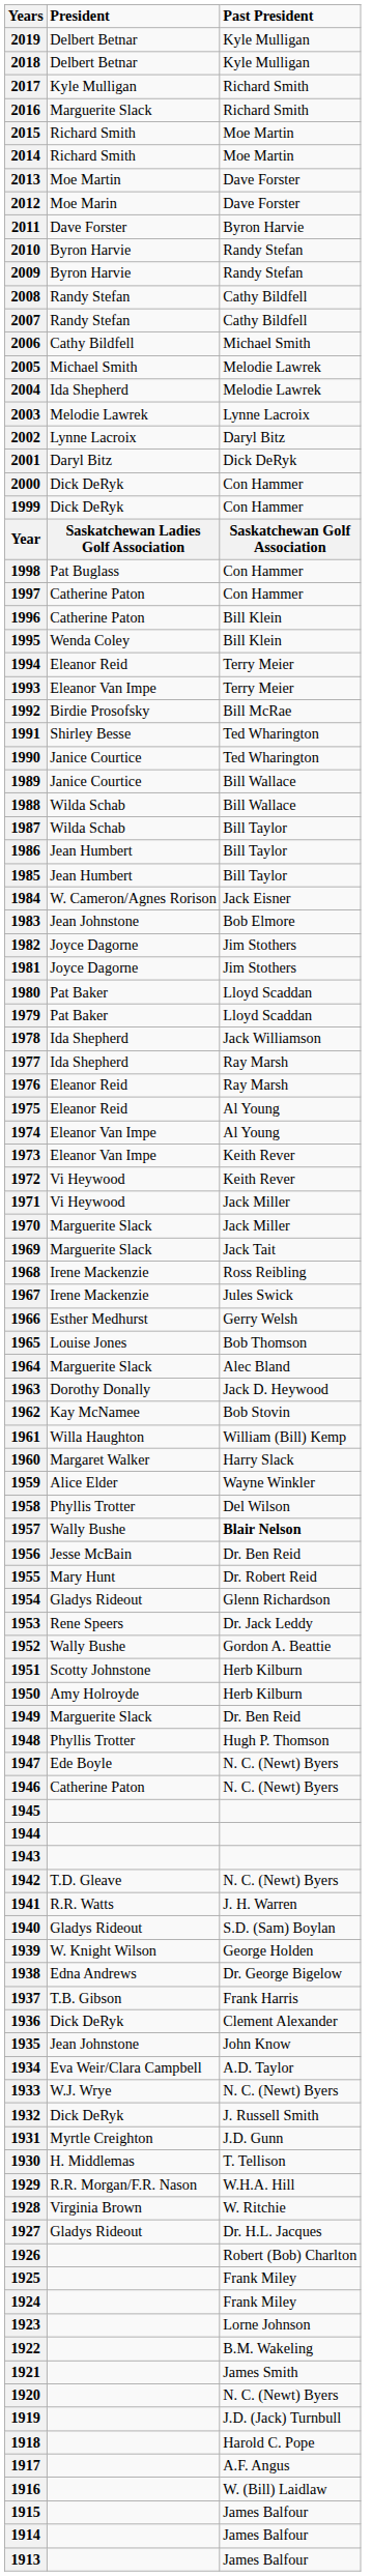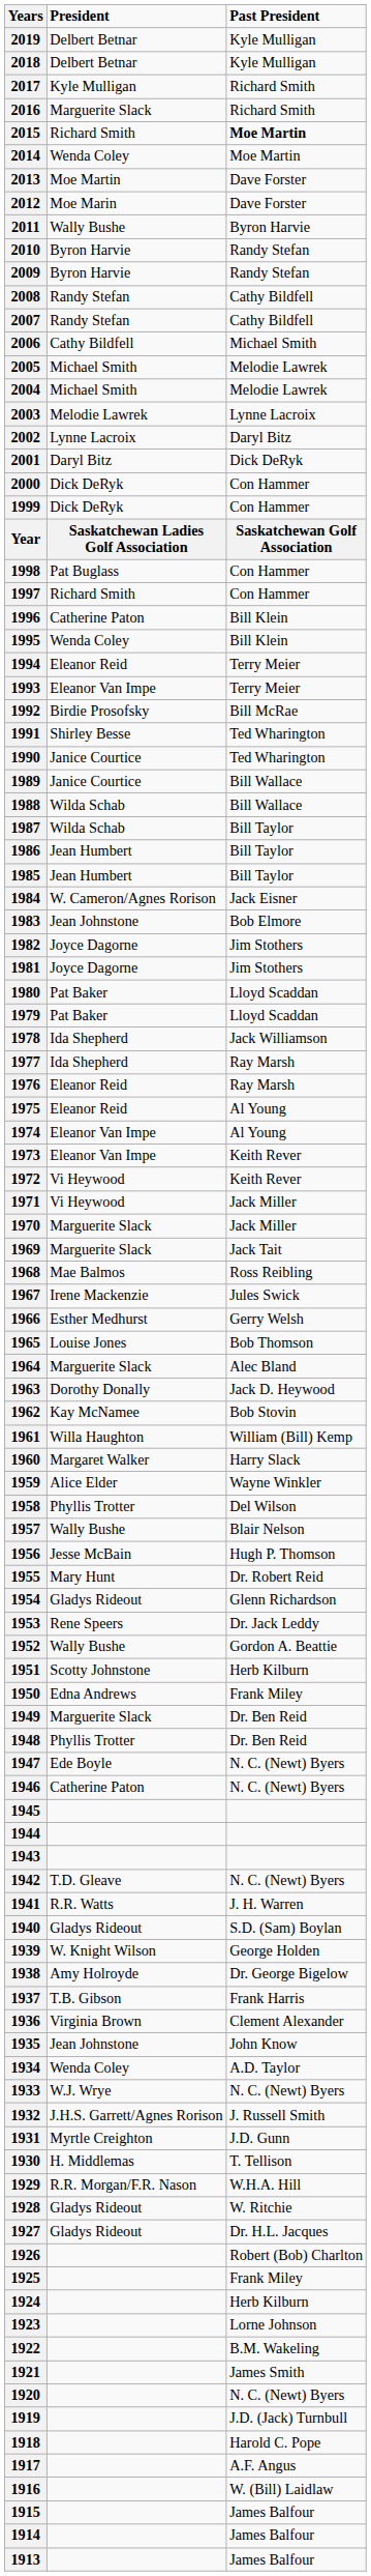 <table class="wikitable">
 <tr>
 <th>Years</th>
 <td><strong>President</strong></td>
 <td><strong>Past President</strong></td>
 </tr>
 <tr>
 <th>2019</th>
 <td>Delbert Betnar</td>
 <td>Kyle Mulligan</td>
 </tr>
 <tr>
 <th>2018</th>
 <td>Delbert Betnar</td>
 <td>Kyle Mulligan</td>
 </tr>
 <tr>
 <th>2017</th>
 <td>Kyle Mulligan</td>
 <td>Richard Smith</td>
 </tr>
 <tr>
 <th>2016</th>
 <td>Marguerite Slack</td>
 <td>Richard Smith</td>
 </tr>
 <tr>
 <th>2015</th>
 <td>Richard Smith</td>
-<td>Moe Martin</td>
+<td><strong>Moe Martin</strong></td>
 </tr>
 <tr>
 <th>2014</th>
-<td>Richard Smith</td>
+<td>Wenda Coley</td>
 <td>Moe Martin</td>
 </tr>
 <tr>
 <th>2013</th>
 <td>Moe Martin</td>
 <td>Dave Forster</td>
 </tr>
 <tr>
 <th>2012</th>
 <td>Moe Marin</td>
 <td>Dave Forster</td>
 </tr>
 <tr>
 <th>2011</th>
-<td>Dave Forster</td>
+<td>Wally Bushe</td>
 <td>Byron Harvie</td>
 </tr>
 <tr>
 <th>2010</th>
 <td>Byron Harvie</td>
 <td>Randy Stefan</td>
 </tr>
 <tr>
 <th>2009</th>
 <td>Byron Harvie</td>
 <td>Randy Stefan</td>
 </tr>
 <tr>
 <th>2008</th>
 <td>Randy Stefan</td>
 <td>Cathy Bildfell</td>
 </tr>
 <tr>
 <th>2007</th>
 <td>Randy Stefan</td>
 <td>Cathy Bildfell</td>
 </tr>
 <tr>
 <th>2006</th>
 <td>Cathy Bildfell</td>
 <td>Michael Smith</td>
 </tr>
 <tr>
 <th>2005</th>
 <td>Michael Smith</td>
 <td>Melodie Lawrek</td>
 </tr>
 <tr>
 <th>2004</th>
-<td>Ida Shepherd</td>
+<td>Michael Smith</td>
 <td>Melodie Lawrek</td>
 </tr>
 <tr>
 <th>2003</th>
 <td>Melodie Lawrek</td>
 <td>Lynne Lacroix</td>
 </tr>
 <tr>
 <th>2002</th>
 <td>Lynne Lacroix</td>
 <td>Daryl Bitz</td>
 </tr>
 <tr>
 <th>2001</th>
 <td>Daryl Bitz</td>
 <td>Dick DeRyk</td>
 </tr>
 <tr>
 <th>2000</th>
 <td>Dick DeRyk</td>
 <td>Con Hammer</td>
 </tr>
 <tr>
 <th>1999</th>
 <td>Dick DeRyk</td>
 <td>Con Hammer</td>
 </tr>
 <tr>
 <th>Year</th>
 <th>Saskatchewan Ladies<br>Golf Association</th>
 <th>Saskatchewan Golf<br>Association</th>
 </tr>
 <tr>
 <th>1998</th>
 <td>Pat Buglass</td>
 <td>Con Hammer</td>
 </tr>
 <tr>
 <th>1997</th>
-<td>Catherine Paton</td>
+<td>Richard Smith</td>
 <td>Con Hammer</td>
 </tr>
 <tr>
 <th>1996</th>
 <td>Catherine Paton</td>
 <td>Bill Klein</td>
 </tr>
 <tr>
 <th>1995</th>
 <td>Wenda Coley</td>
 <td>Bill Klein</td>
 </tr>
 <tr>
 <th>1994</th>
 <td>Eleanor Reid</td>
 <td>Terry Meier</td>
 </tr>
 <tr>
 <th>1993</th>
 <td>Eleanor Van Impe</td>
 <td>Terry Meier</td>
 </tr>
 <tr>
 <th>1992</th>
 <td>Birdie Prosofsky</td>
 <td>Bill McRae</td>
 </tr>
 <tr>
 <th>1991</th>
 <td>Shirley Besse</td>
 <td>Ted Wharington</td>
 </tr>
 <tr>
 <th>1990</th>
 <td>Janice Courtice</td>
 <td>Ted Wharington</td>
 </tr>
 <tr>
 <th>1989</th>
 <td>Janice Courtice</td>
 <td>Bill Wallace</td>
 </tr>
 <tr>
 <th>1988</th>
 <td>Wilda Schab</td>
 <td>Bill Wallace</td>
 </tr>
 <tr>
 <th>1987</th>
 <td>Wilda Schab</td>
 <td>Bill Taylor</td>
 </tr>
 <tr>
 <th>1986</th>
 <td>Jean Humbert</td>
 <td>Bill Taylor</td>
 </tr>
 <tr>
 <th>1985</th>
 <td>Jean Humbert</td>
 <td>Bill Taylor</td>
 </tr>
 <tr>
 <th>1984</th>
 <td>W. Cameron/Agnes Rorison</td>
 <td>Jack Eisner</td>
 </tr>
 <tr>
 <th>1983</th>
 <td>Jean Johnstone</td>
 <td>Bob Elmore</td>
 </tr>
 <tr>
 <th>1982</th>
 <td>Joyce Dagorne</td>
 <td>Jim Stothers</td>
 </tr>
 <tr>
 <th>1981</th>
 <td>Joyce Dagorne</td>
 <td>Jim Stothers</td>
 </tr>
 <tr>
 <th>1980</th>
 <td>Pat Baker</td>
 <td>Lloyd Scaddan</td>
 </tr>
 <tr>
 <th>1979</th>
 <td>Pat Baker</td>
 <td>Lloyd Scaddan</td>
 </tr>
 <tr>
 <th>1978</th>
 <td>Ida Shepherd</td>
 <td>Jack Williamson</td>
 </tr>
 <tr>
 <th>1977</th>
 <td>Ida Shepherd</td>
 <td>Ray Marsh</td>
 </tr>
 <tr>
 <th>1976</th>
 <td>Eleanor Reid</td>
 <td>Ray Marsh</td>
 </tr>
 <tr>
 <th>1975</th>
 <td>Eleanor Reid</td>
 <td>Al Young</td>
 </tr>
 <tr>
 <th>1974</th>
 <td>Eleanor Van Impe</td>
 <td>Al Young</td>
 </tr>
 <tr>
 <th>1973</th>
 <td>Eleanor Van Impe</td>
 <td>Keith Rever</td>
 </tr>
 <tr>
 <th>1972</th>
 <td>Vi Heywood</td>
 <td>Keith Rever</td>
 </tr>
 <tr>
 <th>1971</th>
 <td>Vi Heywood</td>
 <td>Jack Miller</td>
 </tr>
 <tr>
 <th>1970</th>
 <td>Marguerite Slack</td>
 <td>Jack Miller</td>
 </tr>
 <tr>
 <th>1969</th>
 <td>Marguerite Slack</td>
 <td>Jack Tait</td>
 </tr>
 <tr>
 <th>1968</th>
-<td>Irene Mackenzie</td>
+<td>Mae Balmos</td>
 <td>Ross Reibling</td>
 </tr>
 <tr>
 <th>1967</th>
 <td>Irene Mackenzie</td>
 <td>Jules Swick</td>
 </tr>
 <tr>
 <th>1966</th>
 <td>Esther Medhurst</td>
 <td>Gerry Welsh</td>
 </tr>
 <tr>
 <th>1965</th>
 <td>Louise Jones</td>
 <td>Bob Thomson</td>
 </tr>
 <tr>
 <th>1964</th>
 <td>Marguerite Slack</td>
 <td>Alec Bland</td>
 </tr>
 <tr>
 <th>1963</th>
 <td>Dorothy Donally</td>
 <td>Jack D. Heywood</td>
 </tr>
 <tr>
 <th>1962</th>
 <td>Kay McNamee</td>
 <td>Bob Stovin</td>
 </tr>
 <tr>
 <th>1961</th>
 <td>Willa Haughton</td>
 <td>William (Bill) Kemp</td>
 </tr>
 <tr>
 <th>1960</th>
 <td>Margaret Walker</td>
 <td>Harry Slack</td>
 </tr>
 <tr>
 <th>1959</th>
 <td>Alice Elder</td>
 <td>Wayne Winkler</td>
 </tr>
 <tr>
 <th>1958</th>
 <td>Phyllis Trotter</td>
 <td>Del Wilson</td>
 </tr>
 <tr>
 <th>1957</th>
 <td>Wally Bushe</td>
-<td><strong>Blair Nelson</strong></td>
+<td>Blair Nelson</td>
 </tr>
 <tr>
 <th>1956</th>
 <td>Jesse McBain</td>
-<td>Dr. Ben Reid</td>
+<td>Hugh P. Thomson</td>
 </tr>
 <tr>
 <th>1955</th>
 <td>Mary Hunt</td>
 <td>Dr. Robert Reid</td>
 </tr>
 <tr>
 <th>1954</th>
 <td>Gladys Rideout</td>
 <td>Glenn Richardson</td>
 </tr>
 <tr>
 <th>1953</th>
 <td>Rene Speers</td>
 <td>Dr. Jack Leddy</td>
 </tr>
 <tr>
 <th>1952</th>
 <td>Wally Bushe</td>
 <td>Gordon A. Beattie</td>
 </tr>
 <tr>
 <th>1951</th>
 <td>Scotty Johnstone</td>
 <td>Herb Kilburn</td>
 </tr>
 <tr>
 <th>1950</th>
-<td>Amy Holroyde</td>
-<td>Herb Kilburn</td>
+<td>Edna Andrews</td>
+<td>Frank Miley</td>
 </tr>
 <tr>
 <th>1949</th>
 <td>Marguerite Slack</td>
 <td>Dr. Ben Reid</td>
 </tr>
 <tr>
 <th>1948</th>
 <td>Phyllis Trotter</td>
-<td>Hugh P. Thomson</td>
+<td>Dr. Ben Reid</td>
 </tr>
 <tr>
 <th>1947</th>
 <td>Ede Boyle</td>
 <td>N. C. (Newt) Byers</td>
 </tr>
 <tr>
 <th>1946</th>
 <td>Catherine Paton</td>
 <td>N. C. (Newt) Byers</td>
 </tr>
 <tr>
 <th>1945</th>
 <td></td>
 <td></td>
 </tr>
 <tr>
 <th>1944</th>
 <td></td>
 <td></td>
 </tr>
 <tr>
 <th>1943</th>
 <td></td>
 <td></td>
 </tr>
 <tr>
 <th>1942</th>
 <td>T.D. Gleave</td>
 <td>N. C. (Newt) Byers</td>
 </tr>
 <tr>
 <th>1941</th>
 <td>R.R. Watts</td>
 <td>J. H. Warren</td>
 </tr>
 <tr>
 <th>1940</th>
 <td>Gladys Rideout</td>
 <td>S.D. (Sam) Boylan</td>
 </tr>
 <tr>
 <th>1939</th>
 <td>W. Knight Wilson</td>
 <td>George Holden</td>
 </tr>
 <tr>
 <th>1938</th>
-<td>Edna Andrews</td>
+<td>Amy Holroyde</td>
 <td>Dr. George Bigelow</td>
 </tr>
 <tr>
 <th>1937</th>
 <td>T.B. Gibson</td>
 <td>Frank Harris</td>
 </tr>
 <tr>
 <th>1936</th>
-<td>Dick DeRyk</td>
+<td>Virginia Brown</td>
 <td>Clement Alexander</td>
 </tr>
 <tr>
 <th>1935</th>
 <td>Jean Johnstone</td>
 <td>John Know</td>
 </tr>
 <tr>
 <th>1934</th>
-<td>Eva Weir/Clara Campbell</td>
+<td>Wenda Coley</td>
 <td>A.D. Taylor</td>
 </tr>
 <tr>
 <th>1933</th>
 <td>W.J. Wrye</td>
 <td>N. C. (Newt) Byers</td>
 </tr>
 <tr>
 <th>1932</th>
-<td>Dick DeRyk</td>
+<td>J.H.S. Garrett/Agnes Rorison</td>
 <td>J. Russell Smith</td>
 </tr>
 <tr>
 <th>1931</th>
 <td>Myrtle Creighton</td>
 <td>J.D. Gunn</td>
 </tr>
 <tr>
 <th>1930</th>
 <td>H. Middlemas</td>
 <td>T. Tellison</td>
 </tr>
 <tr>
 <th>1929</th>
 <td>R.R. Morgan/F.R. Nason</td>
 <td>W.H.A. Hill</td>
 </tr>
 <tr>
 <th>1928</th>
-<td>Virginia Brown</td>
+<td>Gladys Rideout</td>
 <td>W. Ritchie</td>
 </tr>
 <tr>
 <th>1927</th>
 <td>Gladys Rideout</td>
 <td>Dr. H.L. Jacques</td>
 </tr>
 <tr>
 <th>1926</th>
 <td></td>
 <td>Robert (Bob) Charlton</td>
 </tr>
 <tr>
 <th>1925</th>
 <td></td>
 <td>Frank Miley</td>
 </tr>
 <tr>
 <th>1924</th>
 <td></td>
-<td>Frank Miley</td>
+<td>Herb Kilburn</td>
 </tr>
 <tr>
 <th>1923</th>
 <td></td>
 <td>Lorne Johnson</td>
 </tr>
 <tr>
 <th>1922</th>
 <td></td>
 <td>B.M. Wakeling</td>
 </tr>
 <tr>
 <th>1921</th>
 <td></td>
 <td>James Smith</td>
 </tr>
 <tr>
 <th>1920</th>
 <td></td>
 <td>N. C. (Newt) Byers</td>
 </tr>
 <tr>
 <th>1919</th>
 <td></td>
 <td>J.D. (Jack) Turnbull</td>
 </tr>
 <tr>
 <th>1918</th>
 <td></td>
 <td>Harold C. Pope</td>
 </tr>
 <tr>
 <th>1917</th>
 <td></td>
 <td>A.F. Angus</td>
 </tr>
 <tr>
 <th>1916</th>
 <td></td>
 <td>W. (Bill) Laidlaw</td>
 </tr>
 <tr>
 <th>1915</th>
 <td></td>
 <td>James Balfour</td>
 </tr>
 <tr>
 <th>1914</th>
 <td></td>
 <td>James Balfour</td>
 </tr>
 <tr>
 <th>1913</th>
 <td></td>
 <td>James Balfour</td>
 </tr>
 </table>
